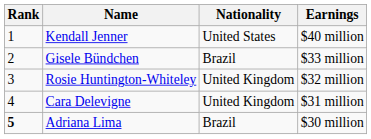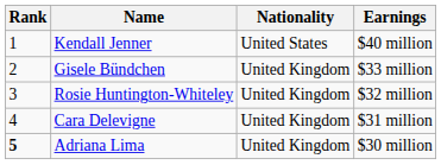 <table class="wikitable sortable" border="0">
 <tr>
 <th scope="col">Rank</th>
 <th scope="col">Name</th>
 <th scope="col">Nationality</th>
 <th scope="col">Earnings</th>
 </tr>
 <tr>
 <td>1</td>
 <td><a href='#'>Kendall Jenner</a></td>
 <td>United States</td>
 <td align="right">$40 million</td>
 </tr>
 <tr>
 <td>2</td>
 <td><a href='#'>Gisele Bündchen</a></td>
-<td>Brazil</td>
+<td>United Kingdom</td>
 <td align="right">$33 million</td>
 </tr>
 <tr>
 <td>3</td>
 <td><a href='#'>Rosie Huntington-Whiteley</a></td>
 <td>United Kingdom</td>
 <td align="right">$32 million</td>
 </tr>
 <tr>
 <td>4</td>
 <td><a href='#'>Cara Delevigne</a></td>
 <td>United Kingdom</td>
 <td align="right">$31 million</td>
 </tr>
 <tr>
 <td><strong>5</strong></td>
 <td><a href='#'>Adriana Lima</a></td>
-<td>Brazil</td>
+<td>United Kingdom</td>
 <td align="right">$30 million</td>
 </tr>
 </table>
